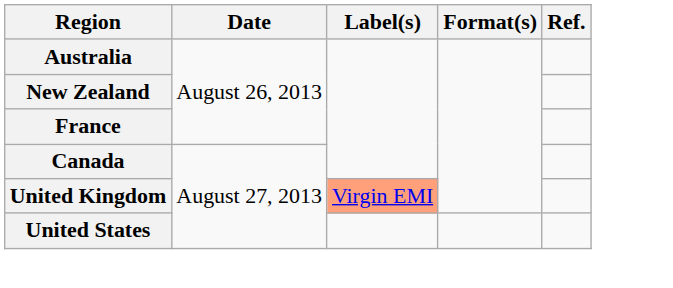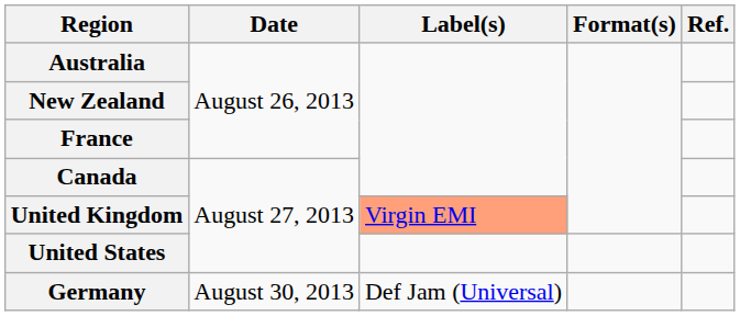 <table class="wikitable plainrowheaders">
 <tr>
 <th scope="col">Region</th>
 <th scope="col">Date</th>
 <th scope="col">Label(s)</th>
 <th scope="col">Format(s)</th>
 <th scope="col">Ref.</th>
 </tr>
 <tr>
 <th scope="row">Australia</th>
 <td rowspan="3">August 26, 2013</td>
 <td rowspan="4"></td>
 <td rowspan="5"></td>
 <td></td>
 </tr>
 <tr>
 <th scope="row">New Zealand</th>
 <td></td>
 </tr>
 <tr>
 <th scope="row">France</th>
 <td></td>
 </tr>
 <tr>
 <th scope="row">Canada</th>
 <td rowspan="3">August 27, 2013</td>
 <td></td>
 </tr>
 <tr>
 <th scope="row">United Kingdom</th>
 <td style="background: lightsalmon;"><a href='#'>Virgin EMI</a></td>
 <td></td>
 </tr>
 <tr>
 <th scope="row">United States</th>
 <td></td>
 <td></td>
 <td></td>
 </tr>
+<tr>
+<th scope="row">Germany</th>
+<td>August 30, 2013</td>
+<td>Def Jam (<a href='#'>Universal</a>)</td>
+<td></td>
+<td></td>
+</tr>
 </table>
